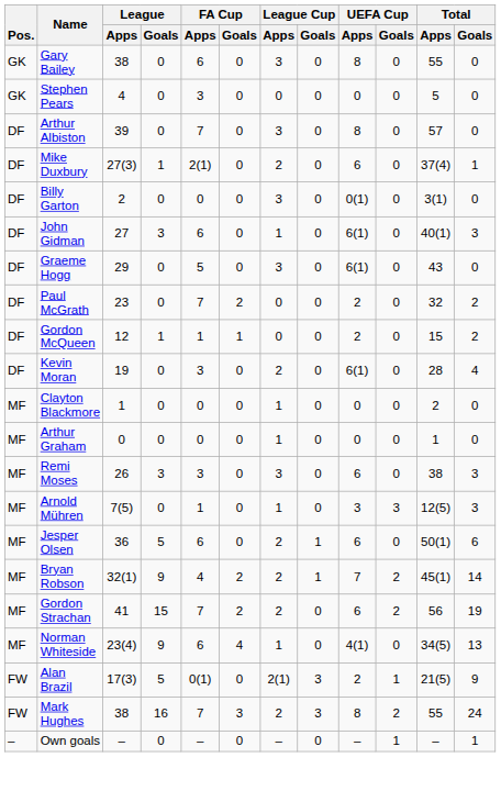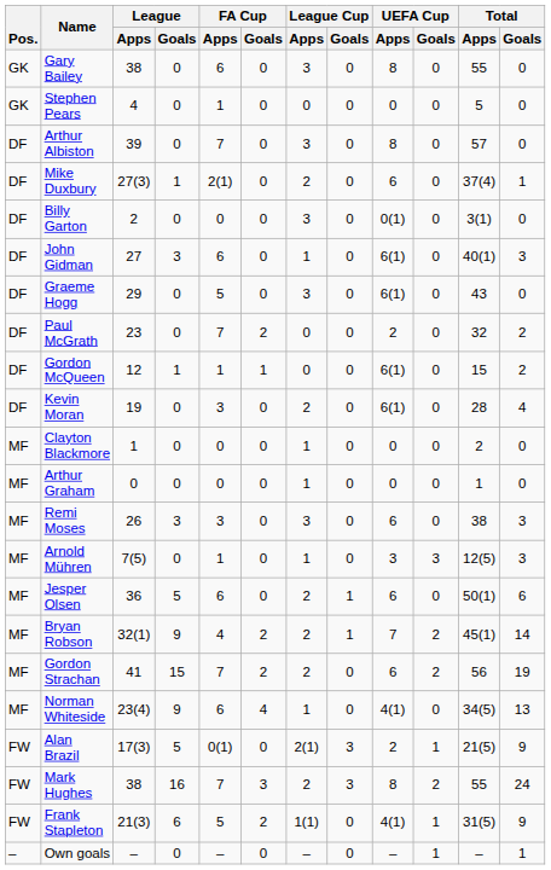 <table class="wikitable" style="text-align:center">
 <tr>
 <th rowspan="2" valign="bottom">Pos.</th>
 <th rowspan="2">Name</th>
 <th colspan="2" width="85">League</th>
 <th colspan="2" width="85">FA Cup</th>
 <th colspan="2" width="85">League Cup</th>
 <th colspan="2" width="85">UEFA Cup</th>
 <th colspan="2" width="85">Total</th>
 </tr>
 <tr>
 <th>Apps</th>
 <th>Goals</th>
 <th>Apps</th>
 <th>Goals</th>
 <th>Apps</th>
 <th>Goals</th>
 <th>Apps</th>
 <th>Goals</th>
 <th>Apps</th>
 <th>Goals</th>
 </tr>
 <tr>
 <td align="left">GK</td>
 <td align="left"> <a href='#'>Gary Bailey</a></td>
 <td>38</td>
 <td>0</td>
 <td>6</td>
 <td>0</td>
 <td>3</td>
 <td>0</td>
 <td>8</td>
 <td>0</td>
 <td>55</td>
 <td>0</td>
 </tr>
 <tr>
 <td align="left">GK</td>
 <td align="left"> <a href='#'>Stephen Pears</a></td>
 <td>4</td>
 <td>0</td>
-<td>3</td>
+<td>1</td>
 <td>0</td>
 <td>0</td>
 <td>0</td>
 <td>0</td>
 <td>0</td>
 <td>5</td>
 <td>0</td>
 </tr>
 <tr>
 <td align="left">DF</td>
 <td align="left"> <a href='#'>Arthur Albiston</a></td>
 <td>39</td>
 <td>0</td>
 <td>7</td>
 <td>0</td>
 <td>3</td>
 <td>0</td>
 <td>8</td>
 <td>0</td>
 <td>57</td>
 <td>0</td>
 </tr>
 <tr>
 <td align="left">DF</td>
 <td align="left"> <a href='#'>Mike Duxbury</a></td>
 <td>27(3)</td>
 <td>1</td>
 <td>2(1)</td>
 <td>0</td>
 <td>2</td>
 <td>0</td>
 <td>6</td>
 <td>0</td>
 <td>37(4)</td>
 <td>1</td>
 </tr>
 <tr>
 <td align="left">DF</td>
 <td align="left"> <a href='#'>Billy Garton</a></td>
 <td>2</td>
 <td>0</td>
 <td>0</td>
 <td>0</td>
 <td>3</td>
 <td>0</td>
 <td>0(1)</td>
 <td>0</td>
 <td>3(1)</td>
 <td>0</td>
 </tr>
 <tr>
 <td align="left">DF</td>
 <td align="left"> <a href='#'>John Gidman</a></td>
 <td>27</td>
 <td>3</td>
 <td>6</td>
 <td>0</td>
 <td>1</td>
 <td>0</td>
 <td>6(1)</td>
 <td>0</td>
 <td>40(1)</td>
 <td>3</td>
 </tr>
 <tr>
 <td align="left">DF</td>
 <td align="left"> <a href='#'>Graeme Hogg</a></td>
 <td>29</td>
 <td>0</td>
 <td>5</td>
 <td>0</td>
 <td>3</td>
 <td>0</td>
 <td>6(1)</td>
 <td>0</td>
 <td>43</td>
 <td>0</td>
 </tr>
 <tr>
 <td align="left">DF</td>
 <td align="left"> <a href='#'>Paul McGrath</a></td>
 <td>23</td>
 <td>0</td>
 <td>7</td>
 <td>2</td>
 <td>0</td>
 <td>0</td>
 <td>2</td>
 <td>0</td>
 <td>32</td>
 <td>2</td>
 </tr>
 <tr>
 <td align="left">DF</td>
 <td align="left"> <a href='#'>Gordon McQueen</a></td>
 <td>12</td>
 <td>1</td>
 <td>1</td>
 <td>1</td>
 <td>0</td>
 <td>0</td>
-<td>2</td>
+<td>6(1)</td>
 <td>0</td>
 <td>15</td>
 <td>2</td>
 </tr>
 <tr>
 <td align="left">DF</td>
 <td align="left"> <a href='#'>Kevin Moran</a></td>
 <td>19</td>
 <td>0</td>
 <td>3</td>
 <td>0</td>
 <td>2</td>
 <td>0</td>
 <td>6(1)</td>
 <td>0</td>
 <td>28</td>
 <td>4</td>
 </tr>
 <tr>
 <td align="left">MF</td>
 <td align="left"> <a href='#'>Clayton Blackmore</a></td>
 <td>1</td>
 <td>0</td>
 <td>0</td>
 <td>0</td>
 <td>1</td>
 <td>0</td>
 <td>0</td>
 <td>0</td>
 <td>2</td>
 <td>0</td>
 </tr>
 <tr>
 <td align="left">MF</td>
 <td align="left"> <a href='#'>Arthur Graham</a></td>
 <td>0</td>
 <td>0</td>
 <td>0</td>
 <td>0</td>
 <td>1</td>
 <td>0</td>
 <td>0</td>
 <td>0</td>
 <td>1</td>
 <td>0</td>
 </tr>
 <tr>
 <td align="left">MF</td>
 <td align="left"> <a href='#'>Remi Moses</a></td>
 <td>26</td>
 <td>3</td>
 <td>3</td>
 <td>0</td>
 <td>3</td>
 <td>0</td>
 <td>6</td>
 <td>0</td>
 <td>38</td>
 <td>3</td>
 </tr>
 <tr>
 <td align="left">MF</td>
 <td align="left"> <a href='#'>Arnold Mühren</a></td>
 <td>7(5)</td>
 <td>0</td>
 <td>1</td>
 <td>0</td>
 <td>1</td>
 <td>0</td>
 <td>3</td>
 <td>3</td>
 <td>12(5)</td>
 <td>3</td>
 </tr>
 <tr>
 <td align="left">MF</td>
 <td align="left"> <a href='#'>Jesper Olsen</a></td>
 <td>36</td>
 <td>5</td>
 <td>6</td>
 <td>0</td>
 <td>2</td>
 <td>1</td>
 <td>6</td>
 <td>0</td>
 <td>50(1)</td>
 <td>6</td>
 </tr>
 <tr>
 <td align="left">MF</td>
 <td align="left"> <a href='#'>Bryan Robson</a></td>
 <td>32(1)</td>
 <td>9</td>
 <td>4</td>
 <td>2</td>
 <td>2</td>
 <td>1</td>
 <td>7</td>
 <td>2</td>
 <td>45(1)</td>
 <td>14</td>
 </tr>
 <tr>
 <td align="left">MF</td>
 <td align="left"> <a href='#'>Gordon Strachan</a></td>
 <td>41</td>
 <td>15</td>
 <td>7</td>
 <td>2</td>
 <td>2</td>
 <td>0</td>
 <td>6</td>
 <td>2</td>
 <td>56</td>
 <td>19</td>
 </tr>
 <tr>
 <td align="left">MF</td>
 <td align="left"> <a href='#'>Norman Whiteside</a></td>
 <td>23(4)</td>
 <td>9</td>
 <td>6</td>
 <td>4</td>
 <td>1</td>
 <td>0</td>
 <td>4(1)</td>
 <td>0</td>
 <td>34(5)</td>
 <td>13</td>
 </tr>
 <tr>
 <td align="left">FW</td>
 <td align="left"> <a href='#'>Alan Brazil</a></td>
 <td>17(3)</td>
 <td>5</td>
 <td>0(1)</td>
 <td>0</td>
 <td>2(1)</td>
 <td>3</td>
 <td>2</td>
 <td>1</td>
 <td>21(5)</td>
 <td>9</td>
 </tr>
 <tr>
 <td align="left">FW</td>
 <td align="left"> <a href='#'>Mark Hughes</a></td>
 <td>38</td>
 <td>16</td>
 <td>7</td>
 <td>3</td>
 <td>2</td>
 <td>3</td>
 <td>8</td>
 <td>2</td>
 <td>55</td>
 <td>24</td>
 </tr>
 <tr>
+<td align="left">FW</td>
+<td align="left"> <a href='#'>Frank Stapleton</a></td>
+<td>21(3)</td>
+<td>6</td>
+<td>5</td>
+<td>2</td>
+<td>1(1)</td>
+<td>0</td>
+<td>4(1)</td>
+<td>1</td>
+<td>31(5)</td>
+<td>9</td>
+</tr>
+<tr>
 <td align="left">–</td>
 <td align="left">Own goals</td>
 <td>–</td>
 <td>0</td>
 <td>–</td>
 <td>0</td>
 <td>–</td>
 <td>0</td>
 <td>–</td>
 <td>1</td>
 <td>–</td>
 <td>1</td>
 </tr>
 </table>
